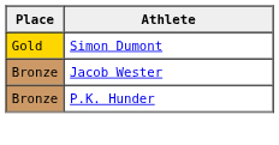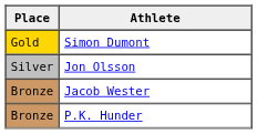 <table border=1 cellpadding=5 cellspacing=0>
 <tr>
 <th style="background:#efefef;" width="20">Place</th>
 <th style="background:#efefef;" width="200">Athlete</th>
 </tr>
 <tr align=left>
 <td style="background:gold;">Gold</td>
 <td><a href='#'>Simon Dumont</a></td>
 </tr>
 <tr align=left>
+<td style="background:silver;">Silver</td>
+<td><a href='#'>Jon Olsson</a></td>
+</tr>
+<tr align=left>
 <td style="background:#CC9966;">Bronze</td>
 <td><a href='#'>Jacob Wester</a></td>
 </tr>
 <tr align=left>
 <td style="background:#CC9966;">Bronze</td>
 <td><a href='#'>P.K. Hunder</a></td>
 </tr>
 </table>
